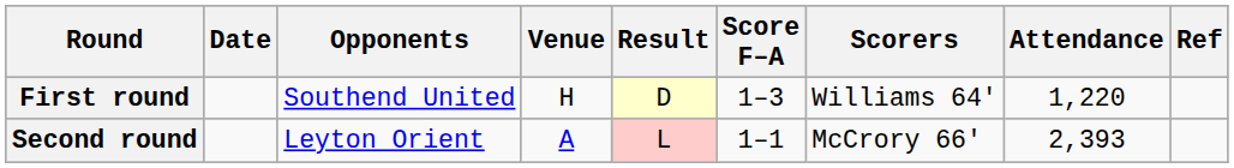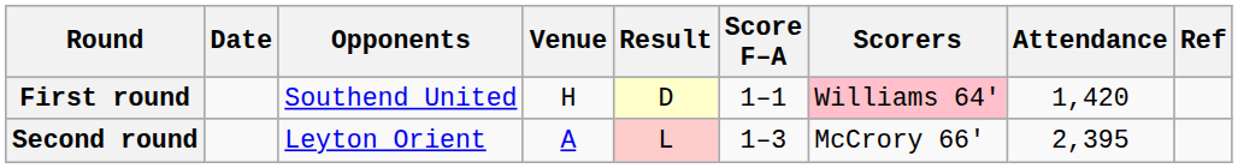 <table class="wikitable plainrowheaders sortable" style="text-align:center">
 <tr>
 <th scope="col">Round</th>
 <th scope="col">Date</th>
 <th scope="col">Opponents</th>
 <th scope="col">Venue</th>
 <th scope="col">Result</th>
 <th scope="col">Score<br>F–A</th>
 <th scope="col" class="unsortable">Scorers</th>
 <th scope="col">Attendance</th>
 <th scope="col" class="unsortable">Ref</th>
 </tr>
 <tr>
 <th scope="row">First round</th>
 <td align="left"></td>
 <td align="left"><a href='#'>Southend United</a></td>
 <td>H</td>
 <td style="background-color:#FFFFCC">D</td>
-<td>1–3</td>
-<td align="left">Williams 64'</td>
-<td>1,220</td>
+<td>1–1<br></td>
+<td align="left" style="background: pink;">Williams 64'</td>
+<td>1,420</td>
 <td></td>
 </tr>
 <tr>
 <th scope="row">Second round</th>
 <td align="left"></td>
 <td align="left"><a href='#'>Leyton Orient</a></td>
 <td><a href='#'>A</a></td>
 <td style="background-color:#FFCCCC">L</td>
-<td>1–1<br></td>
+<td>1–3</td>
 <td align="left">McCrory 66'</td>
-<td>2,393</td>
+<td>2,395</td>
 <td></td>
 </tr>
 </table>
